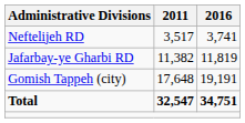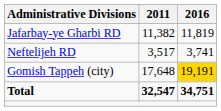 <table class="wikitable">
 <tr>
 <th>Administrative Divisions</th>
 <th>2011</th>
 <th>2016</th>
 </tr>
 <tr>
+<td><a href='#'>Jafarbay-ye Gharbi RD</a></td>
+<td style="text-align: right;">11,382</td>
+<td style="text-align: right;">11,819</td>
+</tr>
+<tr>
 <td><a href='#'>Neftelijeh RD</a></td>
 <td style="text-align: right;">3,517</td>
 <td style="text-align: right;">3,741</td>
 </tr>
 <tr>
-<td><a href='#'>Jafarbay-ye Gharbi RD</a></td>
-<td style="text-align: right;">11,382</td>
-<td style="text-align: right;">11,819</td>
-</tr>
-<tr>
 <td><a href='#'>Gomish Tappeh</a> (city)</td>
 <td style="text-align: right;">17,648</td>
-<td style="text-align: right;">19,191</td>
+<td style="background: gold; text-align: right;">19,191</td>
 </tr>
 <tr>
 <td><strong>Total</strong></td>
 <td style="text-align: right;"><strong>32,547</strong></td>
 <td style="text-align: right;"><strong>34,751</strong></td>
 </tr>
 <tr>
 <td colspan=3></td>
 </tr>
 </table>
